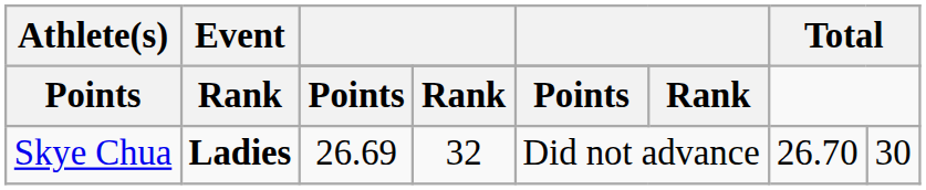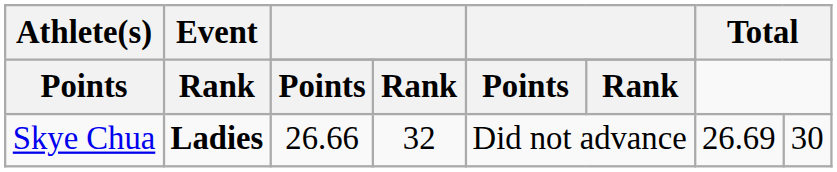 <table class="wikitable" style="font-size:90%">
 <tr>
 <th rowspan="2">Athlete(s)</th>
 <th rowspan="2">Event</th>
 <th colspan="2"></th>
 <th colspan="2"></th>
 <th colspan="2">Total</th>
 </tr>
 <tr>
 </tr>
 <tr>
 <th>Points</th>
 <th>Rank</th>
 <th>Points</th>
 <th>Rank</th>
 <th>Points</th>
 <th>Rank</th>
 </tr>
 <tr align="center">
 <td align="left"><a href='#'>Skye Chua</a></td>
 <td><strong>Ladies</strong></td>
-<td>26.69</td>
+<td>26.66</td>
 <td>32</td>
 <td colspan=2>Did not advance</td>
-<td>26.70</td>
+<td>26.69</td>
 <td>30</td>
 </tr>
 </table>
